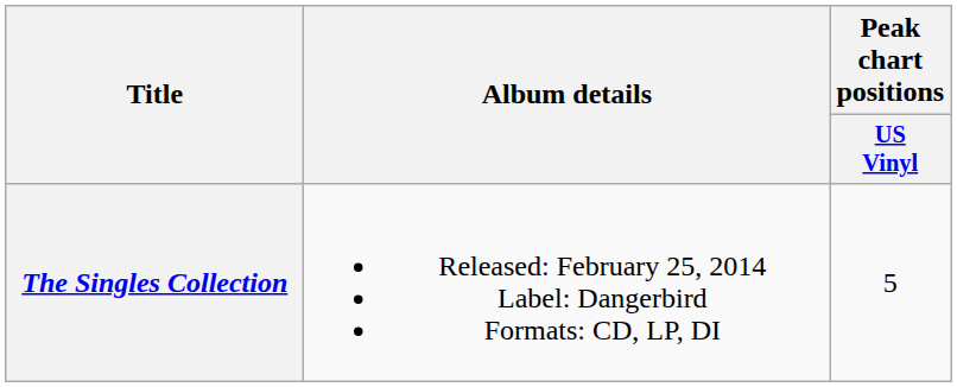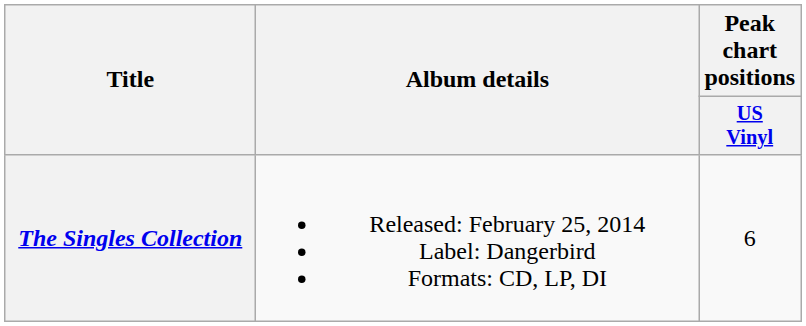 <table class="wikitable plainrowheaders" style="text-align:center;">
 <tr>
 <th scope="col" rowspan="2" style="width:10em;">Title</th>
 <th scope="col" rowspan="2" style="width:18em;">Album details</th>
 <th scope="col" colspan="1">Peak chart positions</th>
 </tr>
 <tr>
 <th scope="col" style="width:2.5em;font-size:85%"><a href='#'>US<br>Vinyl</a><br></th>
 </tr>
 <tr>
 <th scope="row"><em><a href='#'>The Singles Collection</a></em></th>
 <td><br><ul><li>Released: February 25, 2014</li><li>Label: Dangerbird</li><li>Formats: CD, LP, DI</li></ul></td>
-<td>5</td>
+<td>6</td>
 </tr>
 </table>
